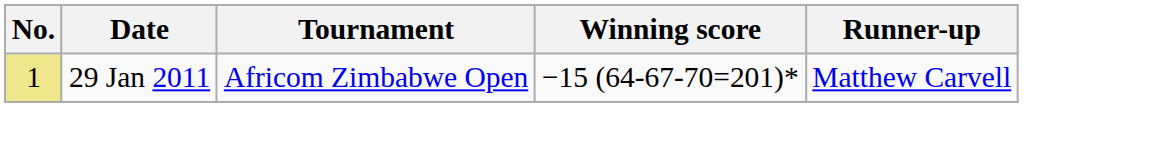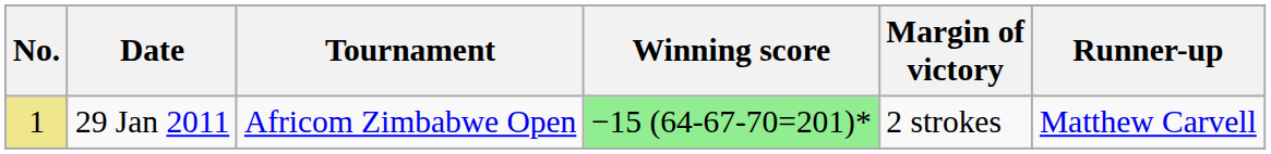 <table class="wikitable" style="font-size:95%;">
 <tr>
 <th>No.</th>
 <th>Date</th>
 <th>Tournament</th>
 <th>Winning score</th>
+<th>Margin of<br>victory</th>
 <th>Runner-up</th>
 </tr>
 <tr>
 <td align=center style="background: khaki;">1</td>
 <td align=right>29 Jan <a href='#'>2011</a></td>
 <td><a href='#'>Africom Zimbabwe Open</a></td>
-<td>−15 (64-67-70=201)*</td>
+<td style="background: lightgreen;">−15 (64-67-70=201)*</td>
+<td>2 strokes</td>
 <td> <a href='#'>Matthew Carvell</a></td>
 </tr>
 </table>
